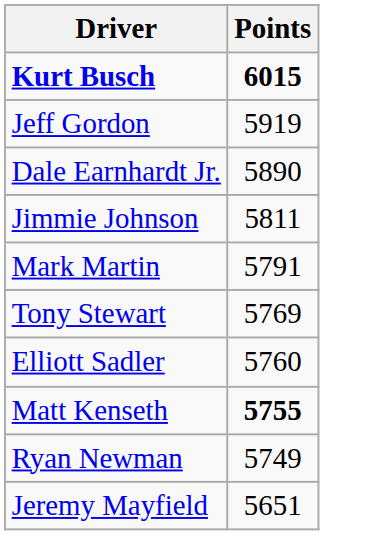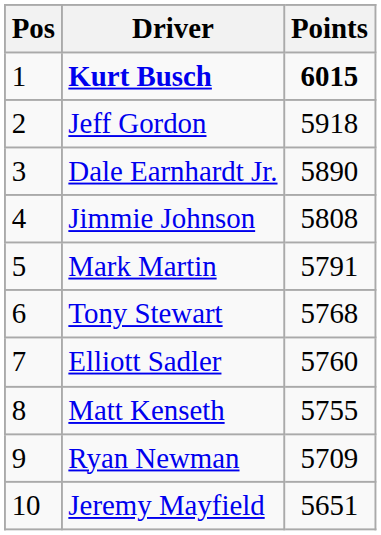 <table class="sortable wikitable " style="font-size: 95%;">
 <tr>
+<th>Pos</th>
 <th>Driver</th>
 <th>Points</th>
 </tr>
 <tr>
+<td>1</td>
 <td><strong><a href='#'>Kurt Busch</a></strong></td>
 <td style="text-align:center;"><strong>6015</strong></td>
 </tr>
 <tr>
+<td>2</td>
 <td><a href='#'>Jeff Gordon</a></td>
-<td style="text-align:center;">5919</td>
+<td style="text-align:center;">5918</td>
 </tr>
 <tr>
+<td>3</td>
 <td><a href='#'>Dale Earnhardt Jr.</a></td>
 <td style="text-align:center;">5890</td>
 </tr>
 <tr>
+<td>4</td>
 <td><a href='#'>Jimmie Johnson</a></td>
-<td style="text-align:center;">5811</td>
+<td style="text-align:center;">5808</td>
 </tr>
 <tr>
+<td>5</td>
 <td><a href='#'>Mark Martin</a></td>
 <td style="text-align:center;">5791</td>
 </tr>
 <tr>
+<td>6</td>
 <td><a href='#'>Tony Stewart</a></td>
-<td style="text-align:center;">5769</td>
+<td style="text-align:center;">5768</td>
 </tr>
 <tr>
+<td>7</td>
 <td><a href='#'>Elliott Sadler</a></td>
 <td style="text-align:center;">5760</td>
 </tr>
 <tr>
+<td>8</td>
 <td><a href='#'>Matt Kenseth</a></td>
-<td style="text-align:center;"><strong>5755</strong></td>
+<td style="text-align:center;">5755</td>
 </tr>
 <tr>
+<td>9</td>
 <td><a href='#'>Ryan Newman</a></td>
-<td style="text-align:center;">5749</td>
+<td style="text-align:center;">5709</td>
 </tr>
 <tr>
+<td>10</td>
 <td><a href='#'>Jeremy Mayfield</a></td>
 <td style="text-align:center;">5651</td>
 </tr>
 </table>
